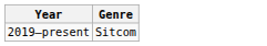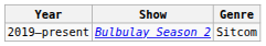 <table class="wikitable">
 <tr>
 <th>Year</th>
+<th>Show</th>
 <th>Genre</th>
 </tr>
 <tr>
 <td>2019–present</td>
+<td><em><a href='#'>Bulbulay Season 2</a></em></td>
 <td>Sitcom</td>
 </tr>
 </table>
